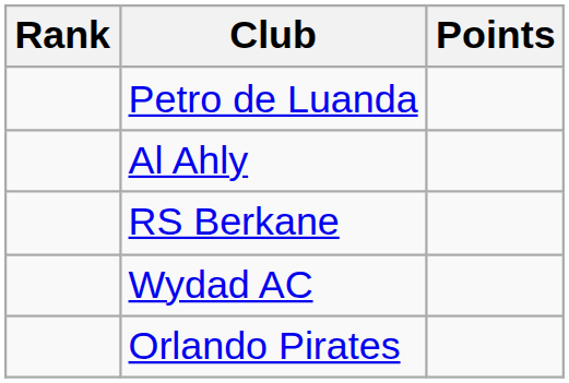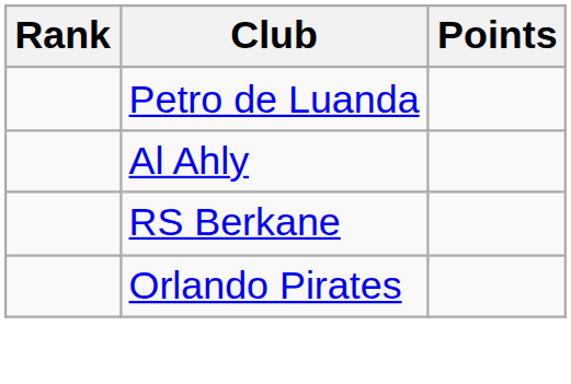 <table class="wikitable plainrowheaders sortable">
 <tr>
 <th>Rank</th>
 <th>Club</th>
 <th>Points</th>
 </tr>
 <tr>
 <td></td>
 <td> <a href='#'>Petro de Luanda</a></td>
 <td></td>
 </tr>
 <tr>
 <td></td>
 <td> <a href='#'>Al Ahly</a></td>
 <td></td>
 </tr>
 <tr>
 <td></td>
 <td> <a href='#'>RS Berkane</a></td>
 <td></td>
 </tr>
 <tr>
 <td></td>
-<td> <a href='#'>Wydad AC</a></td>
-<td></td>
-</tr>
-<tr>
-<td></td>
 <td> <a href='#'>Orlando Pirates</a></td>
 <td></td>
 </tr>
 </table>
